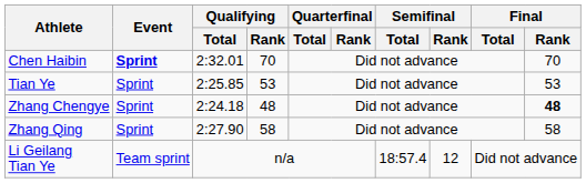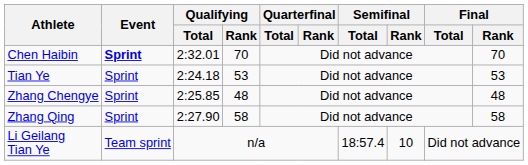 <table class="wikitable" style="font-size:90%">
 <tr>
 <th rowspan="2">Athlete</th>
 <th rowspan="2">Event</th>
 <th colspan="2">Qualifying</th>
 <th colspan="2">Quarterfinal</th>
 <th colspan="2">Semifinal</th>
 <th colspan="2">Final</th>
 </tr>
 <tr>
 <th>Total</th>
 <th>Rank</th>
 <th>Total</th>
 <th>Rank</th>
 <th>Total</th>
 <th>Rank</th>
 <th>Total</th>
 <th>Rank</th>
 </tr>
 <tr>
 <td><a href='#'>Chen Haibin</a></td>
 <td><strong><a href='#'>Sprint</a></strong></td>
 <td align="center">2:32.01</td>
 <td align="center">70</td>
 <td colspan=5 align="center">Did not advance</td>
 <td align="center">70</td>
 </tr>
 <tr>
 <td><a href='#'>Tian Ye</a></td>
 <td><a href='#'>Sprint</a></td>
-<td align="center">2:25.85</td>
+<td align="center">2:24.18</td>
 <td align="center">53</td>
 <td colspan=5 align="center">Did not advance</td>
 <td align="center">53</td>
 </tr>
 <tr>
 <td><a href='#'>Zhang Chengye</a></td>
 <td><a href='#'>Sprint</a></td>
-<td align="center">2:24.18</td>
+<td align="center">2:25.85</td>
 <td align="center">48</td>
 <td colspan=5 align="center">Did not advance</td>
-<td align="center"><strong>48</strong></td>
+<td align="center">48</td>
 </tr>
 <tr>
 <td><a href='#'>Zhang Qing</a></td>
 <td><a href='#'>Sprint</a></td>
 <td align="center">2:27.90</td>
 <td align="center">58</td>
 <td colspan=5 align="center">Did not advance</td>
 <td align="center">58</td>
 </tr>
 <tr>
 <td><a href='#'>Li Geilang</a><br><a href='#'>Tian Ye</a></td>
 <td><a href='#'>Team sprint</a></td>
 <td colspan=4 align="center">n/a</td>
 <td align="center">18:57.4</td>
-<td align="center">12</td>
+<td align="center">10</td>
 <td colspan=2 align="center">Did not advance</td>
 </tr>
 </table>
